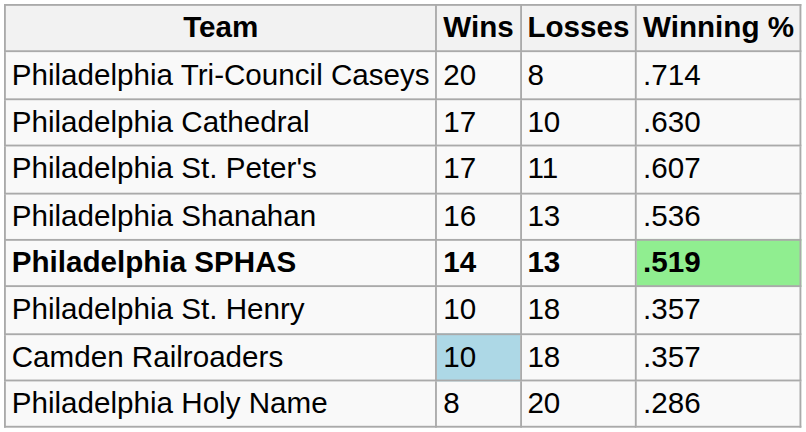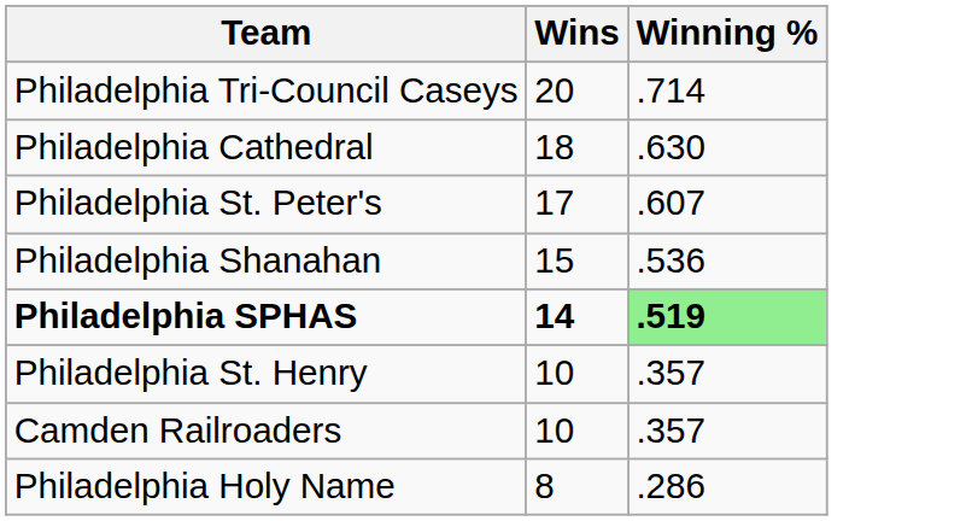 <table class="wikitable">
 <tr>
 <th>Team</th>
 <th>Wins</th>
-<th>Losses</th>
 <th>Winning %</th>
 </tr>
 <tr>
 <td>Philadelphia Tri-Council Caseys</td>
 <td>20</td>
-<td>8</td>
 <td>.714</td>
 </tr>
 <tr>
 <td>Philadelphia Cathedral</td>
-<td>17</td>
-<td>10</td>
+<td>18</td>
 <td>.630</td>
 </tr>
 <tr>
 <td>Philadelphia St. Peter's</td>
 <td>17</td>
-<td>11</td>
 <td>.607</td>
 </tr>
 <tr>
 <td>Philadelphia Shanahan</td>
-<td>16</td>
-<td>13</td>
+<td>15</td>
 <td>.536</td>
 </tr>
 <tr>
 <td><strong>Philadelphia SPHAS</strong></td>
 <td><strong>14</strong></td>
-<td><strong>13</strong></td>
 <td style="background: lightgreen;"><strong>.519</strong></td>
 </tr>
 <tr>
 <td>Philadelphia St. Henry</td>
 <td>10</td>
-<td>18</td>
 <td>.357</td>
 </tr>
 <tr>
 <td>Camden Railroaders</td>
-<td style="background: lightblue;">10</td>
-<td>18</td>
+<td>10</td>
 <td>.357</td>
 </tr>
 <tr>
 <td>Philadelphia Holy Name</td>
 <td>8</td>
-<td>20</td>
 <td>.286</td>
 </tr>
 </table>
